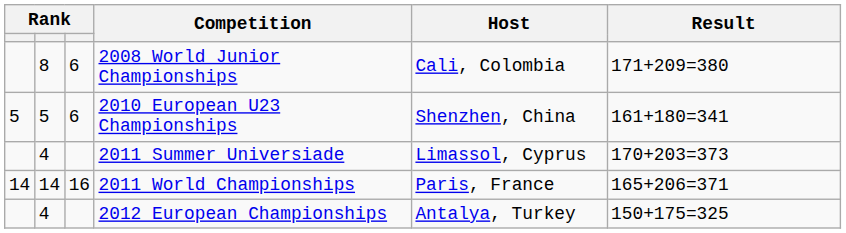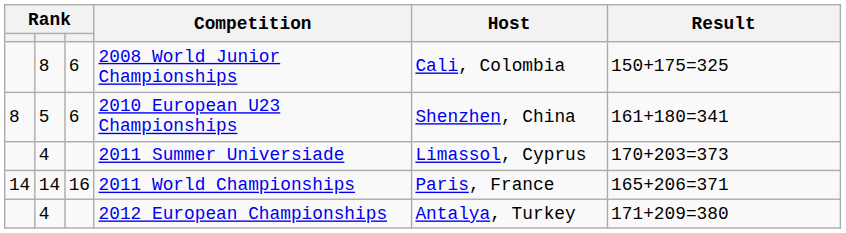 <table class="wikitable">
 <tr>
 <th colspan=3>Rank</th>
 <th rowspan=2 width=250>Competition</th>
 <th rowspan=2 width=150>Host</th>
 <th rowspan=2 width=180>Result</th>
 </tr>
 <tr>
 <th></th>
 <th></th>
 <th></th>
 </tr>
 <tr>
 <td></td>
 <td>8</td>
 <td>6</td>
 <td><a href='#'>2008 World Junior Championships</a></td>
 <td><a href='#'>Cali</a>, Colombia</td>
-<td>171+209=380</td>
+<td>150+175=325</td>
 </tr>
 <tr>
-<td>5</td>
+<td>8</td>
 <td>5</td>
 <td>6</td>
 <td><a href='#'>2010 European U23 Championships</a></td>
 <td><a href='#'>Shenzhen</a>, China</td>
 <td>161+180=341</td>
 </tr>
 <tr>
 <td></td>
 <td>4</td>
 <td></td>
 <td><a href='#'>2011 Summer Universiade</a></td>
 <td><a href='#'>Limassol</a>, Cyprus</td>
 <td>170+203=373</td>
 </tr>
 <tr>
 <td>14</td>
 <td>14</td>
 <td>16</td>
 <td><a href='#'>2011 World Championships</a></td>
 <td><a href='#'>Paris</a>, France</td>
 <td>165+206=371</td>
 </tr>
 <tr>
 <td></td>
 <td>4</td>
 <td></td>
 <td><a href='#'>2012 European Championships</a></td>
 <td><a href='#'>Antalya</a>, Turkey</td>
-<td>150+175=325</td>
+<td>171+209=380</td>
 </tr>
 </table>
